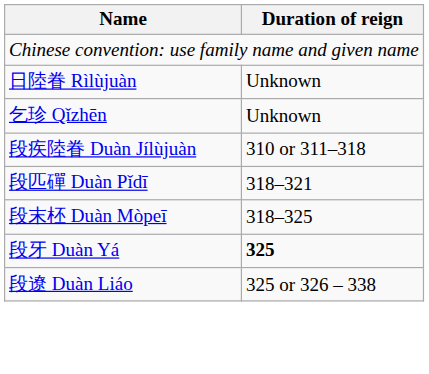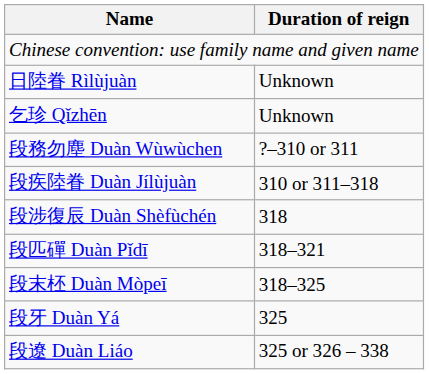 <table class="wikitable">
 <tr>
 <th>Name</th>
 <th>Duration of reign</th>
 </tr>
 <tr>
 <td colspan=2 style="text-align:center;"><em>Chinese convention: use family name and given name</em></td>
 </tr>
 <tr>
 <td><a href='#'>日陸眷 Rìlùjuàn</a></td>
 <td>Unknown</td>
 </tr>
 <tr>
 <td><a href='#'>乞珍 Qǐzhēn</a></td>
 <td>Unknown</td>
 </tr>
 <tr>
+<td><a href='#'>段務勿塵 Duàn Wùwùchen</a></td>
+<td>?–310 or 311</td>
+</tr>
+<tr>
 <td><a href='#'>段疾陸眷 Duàn Jílùjuàn</a></td>
 <td>310 or 311–318</td>
+</tr>
+<tr>
+<td><a href='#'>段涉復辰 Duàn Shèfùchén</a></td>
+<td>318</td>
 </tr>
 <tr>
 <td><a href='#'>段匹磾 Duàn Pǐdī</a></td>
 <td>318–321</td>
 </tr>
 <tr>
 <td><a href='#'>段末柸 Duàn Mòpeī</a></td>
 <td>318–325</td>
 </tr>
 <tr>
 <td><a href='#'>段牙 Duàn Yá</a></td>
-<td><strong>325</strong></td>
+<td>325</td>
 </tr>
 <tr>
 <td><a href='#'>段遼 Duàn Liáo</a></td>
 <td>325 or 326 – 338</td>
 </tr>
 </table>
